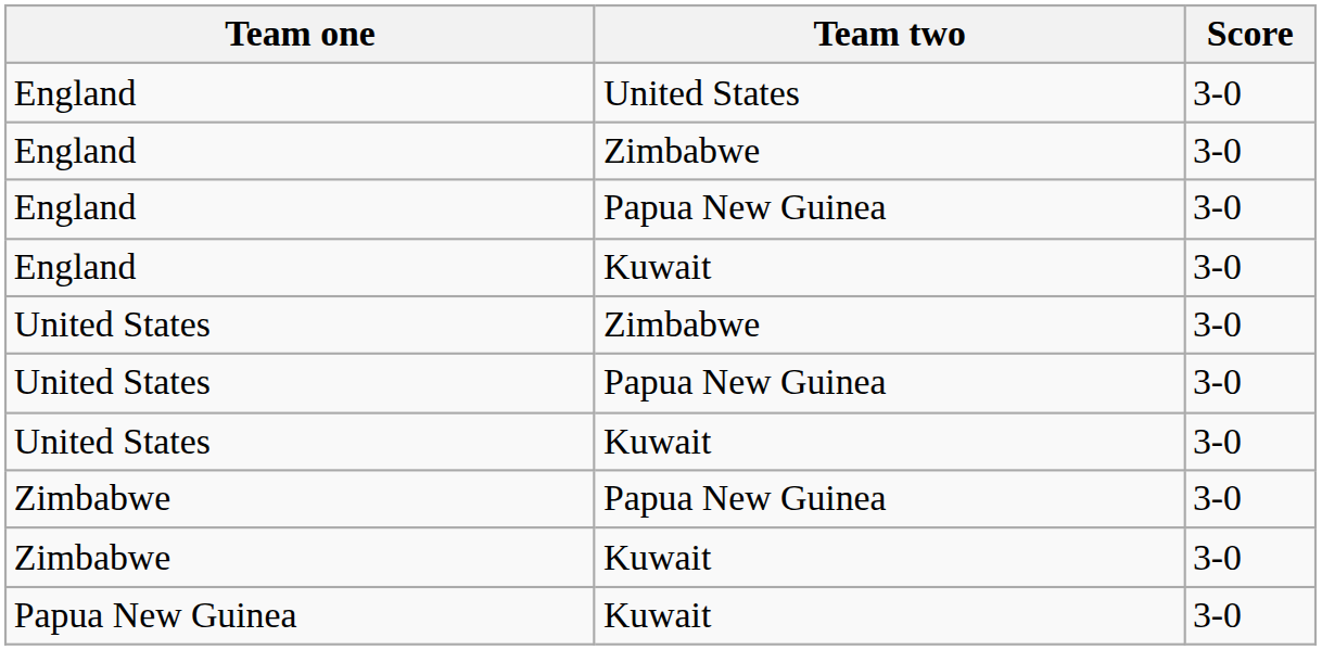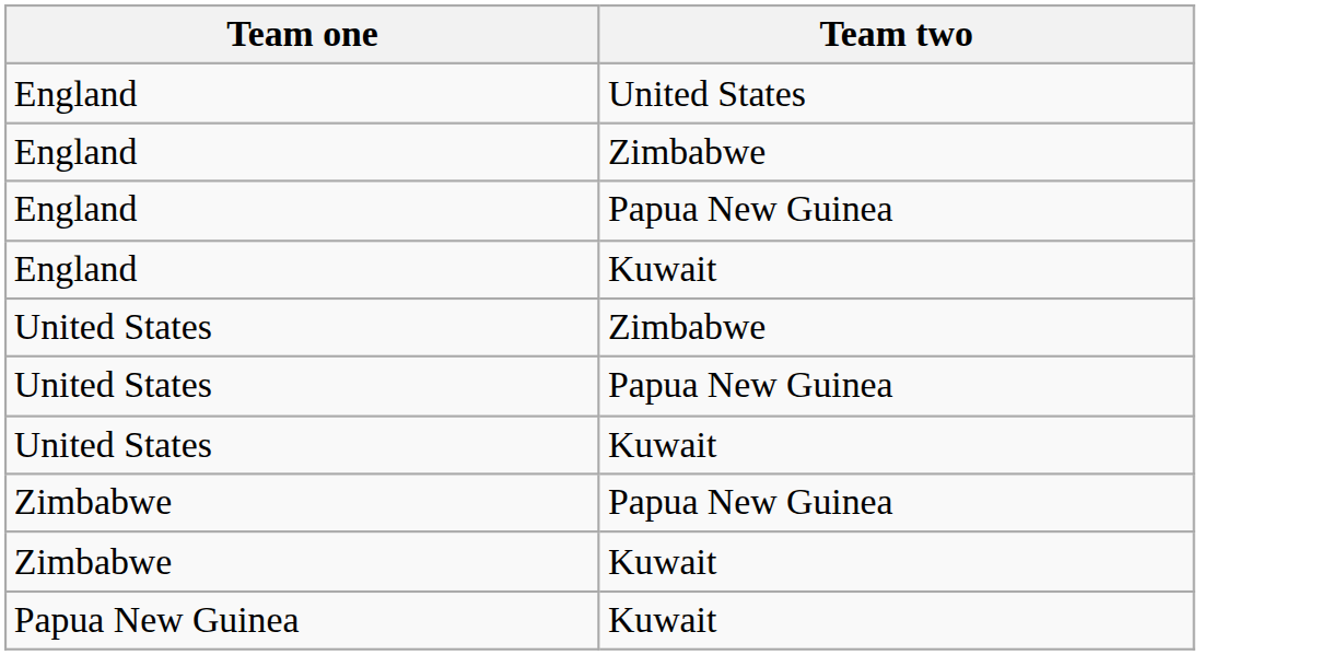 <table class="wikitable">
 <tr>
 <th width=250>Team one</th>
 <th width=250>Team two</th>
-<th width=50>Score</th>
 </tr>
 <tr>
 <td> England</td>
 <td> United States</td>
-<td>3-0</td>
 </tr>
 <tr>
 <td> England</td>
 <td> Zimbabwe</td>
-<td>3-0</td>
 </tr>
 <tr>
 <td> England</td>
 <td> Papua New Guinea</td>
-<td>3-0</td>
 </tr>
 <tr>
 <td> England</td>
 <td> Kuwait</td>
-<td>3-0</td>
 </tr>
 <tr>
 <td> United States</td>
 <td> Zimbabwe</td>
-<td>3-0</td>
 </tr>
 <tr>
 <td> United States</td>
 <td> Papua New Guinea</td>
-<td>3-0</td>
 </tr>
 <tr>
 <td> United States</td>
 <td> Kuwait</td>
-<td>3-0</td>
 </tr>
 <tr>
 <td> Zimbabwe</td>
 <td> Papua New Guinea</td>
-<td>3-0</td>
 </tr>
 <tr>
 <td> Zimbabwe</td>
 <td> Kuwait</td>
-<td>3-0</td>
 </tr>
 <tr>
 <td> Papua New Guinea</td>
 <td> Kuwait</td>
-<td>3-0</td>
 </tr>
 </table>
